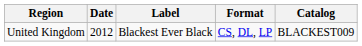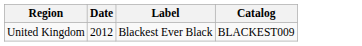 <table class="wikitable">
 <tr>
 <th>Region</th>
 <th>Date</th>
 <th>Label</th>
-<th>Format</th>
 <th>Catalog</th>
 </tr>
 <tr>
 <td>United Kingdom</td>
 <td>2012</td>
 <td>Blackest Ever Black</td>
-<td><a href='#'>CS</a>, <a href='#'>DL</a>, <a href='#'>LP</a></td>
 <td>BLACKEST009</td>
 </tr>
 </table>
